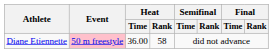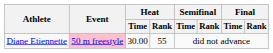 <table class=wikitable style="font-size:90%">
 <tr>
 <th rowspan="2">Athlete</th>
 <th rowspan="2">Event</th>
 <th colspan="2">Heat</th>
 <th colspan="2">Semifinal</th>
 <th colspan="2">Final</th>
 </tr>
 <tr style="font-size:95%">
 <th>Time</th>
 <th>Rank</th>
 <th>Time</th>
 <th>Rank</th>
 <th>Time</th>
 <th>Rank</th>
 </tr>
 <tr align=center>
 <td align=left><a href='#'>Diane Etiennette</a></td>
 <td align=left style="background: pink;"><a href='#'>50 m freestyle</a></td>
-<td>36.00</td>
-<td>58</td>
+<td>30.00</td>
+<td>55</td>
 <td colspan=4>did not advance</td>
 </tr>
 </table>
